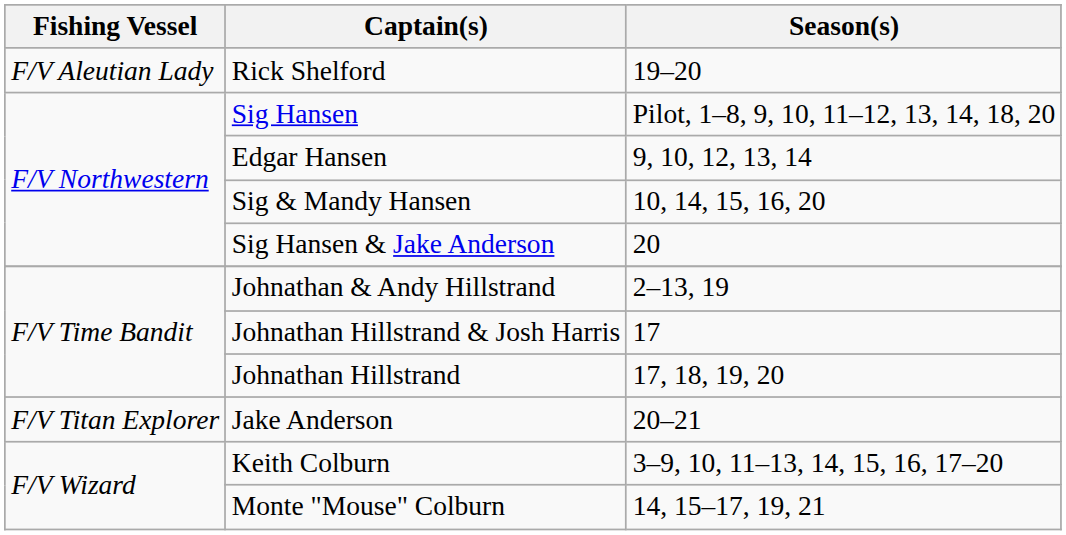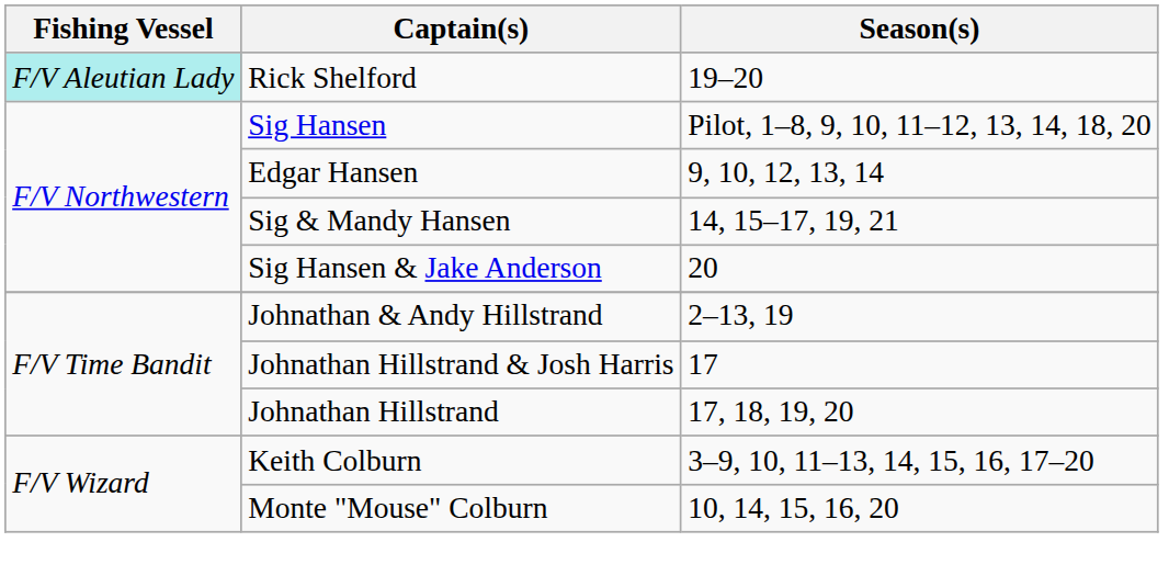 <table class="wikitable">
 <tr>
 <th>Fishing Vessel</th>
 <th>Captain(s)</th>
 <th>Season(s)</th>
 </tr>
 <tr>
-<td><em>F/V Aleutian Lady</em></td>
+<td style="background: paleturquoise;"><em>F/V Aleutian Lady</em></td>
 <td>Rick Shelford</td>
 <td>19–20</td>
 </tr>
 <tr>
 <td rowspan="4"><em><a href='#'>F/V Northwestern</a></em></td>
 <td><a href='#'>Sig Hansen</a></td>
 <td>Pilot, 1–8, 9, 10, 11–12, 13, 14, 18, 20</td>
 </tr>
 <tr>
 <td>Edgar Hansen</td>
 <td>9, 10, 12, 13, 14</td>
 </tr>
 <tr>
 <td>Sig & Mandy Hansen</td>
-<td>10, 14, 15, 16, 20</td>
+<td>14, 15–17, 19, 21</td>
 </tr>
 <tr>
 <td>Sig Hansen & <a href='#'>Jake Anderson</a></td>
 <td>20</td>
 </tr>
 <tr>
 </tr>
 <tr>
 <td rowspan="3"><em>F/V Time Bandit</em></td>
 <td>Johnathan & Andy Hillstrand</td>
 <td>2–13, 19</td>
 </tr>
 <tr>
 <td>Johnathan Hillstrand & Josh Harris</td>
 <td>17</td>
 </tr>
 <tr>
 <td>Johnathan Hillstrand</td>
 <td>17, 18, 19, 20</td>
 </tr>
 <tr>
-<td><em>F/V Titan Explorer</em></td>
-<td>Jake Anderson</td>
-<td>20–21</td>
-</tr>
-<tr>
 <td rowspan="2"><em>F/V Wizard</em></td>
 <td>Keith Colburn</td>
 <td>3–9, 10, 11–13, 14, 15, 16, 17–20</td>
 </tr>
 <tr>
 <td>Monte "Mouse" Colburn</td>
-<td>14, 15–17, 19, 21</td>
+<td>10, 14, 15, 16, 20</td>
 </tr>
 </table>
